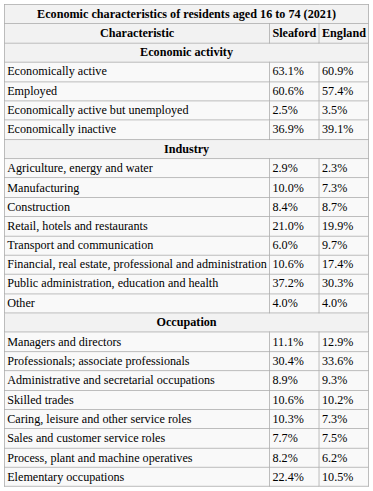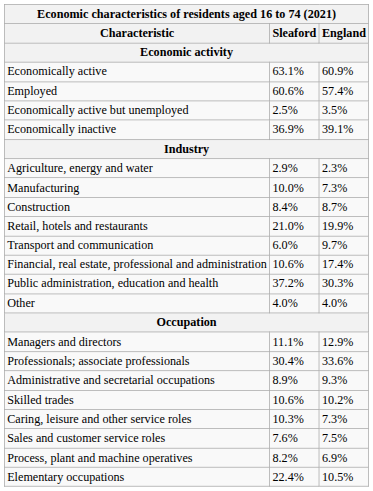 <table class="wikitable mw-collapsible mw-collapsed floatright">
 <tr>
 <th colspan="3">Economic characteristics of residents aged 16 to 74 (2021)</th>
 </tr>
 <tr>
 <th>Characteristic</th>
 <th>Sleaford</th>
 <th>England</th>
 </tr>
 <tr>
 <th colspan="3">Economic activity</th>
 </tr>
 <tr>
 <td>Economically active</td>
 <td>63.1%</td>
 <td>60.9%</td>
 </tr>
 <tr>
 <td>Employed</td>
 <td>60.6%</td>
 <td>57.4%</td>
 </tr>
 <tr>
 <td>Economically active but unemployed</td>
 <td>2.5%</td>
 <td>3.5%</td>
 </tr>
 <tr>
 <td>Economically inactive</td>
 <td>36.9%</td>
 <td>39.1%</td>
 </tr>
 <tr>
 <th colspan="3">Industry</th>
 </tr>
 <tr>
 <td>Agriculture, energy and water</td>
 <td>2.9%</td>
 <td>2.3%</td>
 </tr>
 <tr>
 <td>Manufacturing</td>
 <td>10.0%</td>
 <td>7.3%</td>
 </tr>
 <tr>
 <td>Construction</td>
 <td>8.4%</td>
 <td>8.7%</td>
 </tr>
 <tr>
 <td>Retail, hotels and restaurants</td>
 <td>21.0%</td>
 <td>19.9%</td>
 </tr>
 <tr>
 <td>Transport and communication</td>
 <td>6.0%</td>
 <td>9.7%</td>
 </tr>
 <tr>
 <td>Financial, real estate, professional and administration</td>
 <td>10.6%</td>
 <td>17.4%</td>
 </tr>
 <tr>
 <td>Public administration, education and health</td>
 <td>37.2%</td>
 <td>30.3%</td>
 </tr>
 <tr>
 <td>Other</td>
 <td>4.0%</td>
 <td>4.0%</td>
 </tr>
 <tr>
 <th colspan="3">Occupation</th>
 </tr>
 <tr>
 <td>Managers and directors</td>
 <td>11.1%</td>
 <td>12.9%</td>
 </tr>
 <tr>
 <td>Professionals; associate professionals</td>
 <td>30.4%</td>
 <td>33.6%</td>
 </tr>
 <tr>
 <td>Administrative and secretarial occupations</td>
 <td>8.9%</td>
 <td>9.3%</td>
 </tr>
 <tr>
 <td>Skilled trades</td>
 <td>10.6%</td>
 <td>10.2%</td>
 </tr>
 <tr>
 <td>Caring, leisure and other service roles</td>
 <td>10.3%</td>
 <td>7.3%</td>
 </tr>
 <tr>
 <td>Sales and customer service roles</td>
-<td>7.7%</td>
+<td>7.6%</td>
 <td>7.5%</td>
 </tr>
 <tr>
 <td>Process, plant and machine operatives</td>
 <td>8.2%</td>
-<td>6.2%</td>
+<td>6.9%</td>
 </tr>
 <tr>
 <td>Elementary occupations</td>
 <td>22.4%</td>
 <td>10.5%</td>
 </tr>
 </table>
